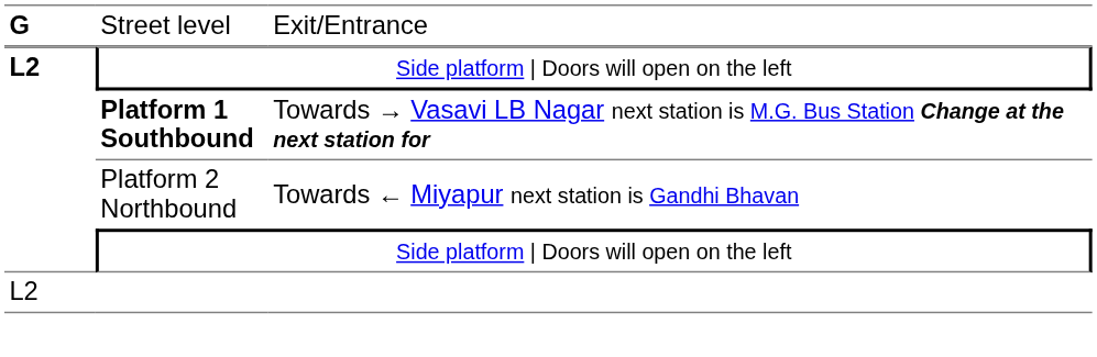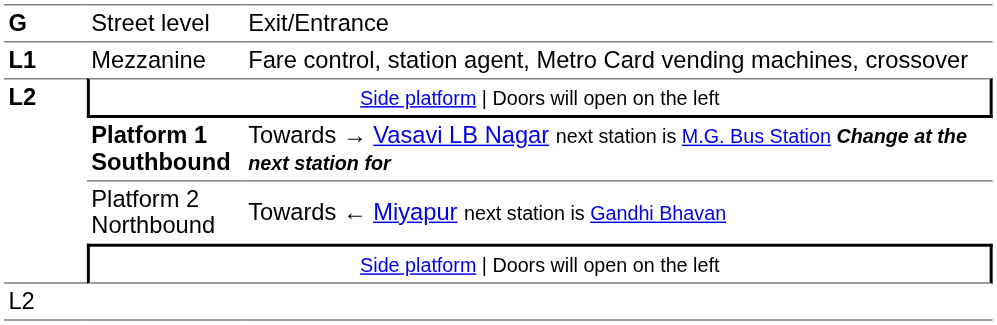 <table table border=0 cellspacing=0 cellpadding=3>
 <tr>
 <td style="border-bottom:solid 1px gray;border-top:solid 1px gray;" width=50 valign=top><strong>G</strong></td>
 <td style="border-top:solid 1px gray;border-bottom:solid 1px gray;" width=100 valign=top>Street level</td>
 <td style="border-top:solid 1px gray;border-bottom:solid 1px gray;" width=500 valign=top>Exit/Entrance</td>
+</tr>
+<tr>
+<td valign=top><strong>L1</strong></td>
+<td valign=top>Mezzanine</td>
+<td valign=top>Fare control, station agent, Metro Card vending machines, crossover<br></td>
 </tr>
 <tr>
 <td style="border-top:solid 1px gray;border-bottom:solid 1px gray;" width=50 rowspan=4 valign=top><strong>L2</strong></td>
 <td style="border-top:solid 1px gray;border-right:solid 2px black;border-left:solid 2px black;border-bottom:solid 2px black;text-align:center;" colspan=2><small><a href='#'>Side platform</a> | Doors will open on the left </small></td>
 </tr>
 <tr>
 <td style="border-bottom:solid 1px gray;" width=100><span><strong>Platform 1</strong><br><strong>Southbound</strong></span></td>
 <td style="border-bottom:solid 1px gray;" width=500>Towards → <a href='#'>Vasavi LB Nagar</a> <small> next station is <a href='#'>M.G. Bus Station</a> </small><small><strong><em>Change at the next station for <strong><em></small></td>
 </tr>
 <tr>
 <td><span></strong>Platform 2<strong><br></strong>Northbound<strong></span></td>
 <td>Towards ← <a href='#'>Miyapur</a> <small>next station is <a href='#'>Gandhi Bhavan</a></small></td>
 </tr>
 <tr>
 <td style="border-top:solid 2px black;border-right:solid 2px black;border-left:solid 2px black;border-bottom:solid 1px gray;" colspan=2  align=center><small><a href='#'>Side platform</a> | Doors will open on the left </small></td>
 </tr>
 <tr>
 <td style="border-bottom:solid 1px gray;" width=50 rowspan=2 valign=top></strong>L2<strong></td>
 <td style="border-bottom:solid 1px gray;" width=100></td>
 <td style="border-bottom:solid 1px gray;" width=500></td>
 </tr>
 <tr>
 </tr>
 </table>
